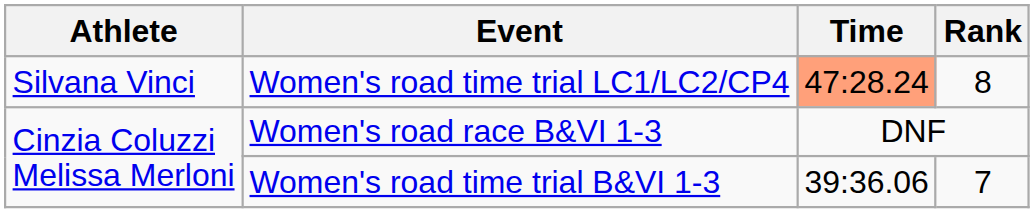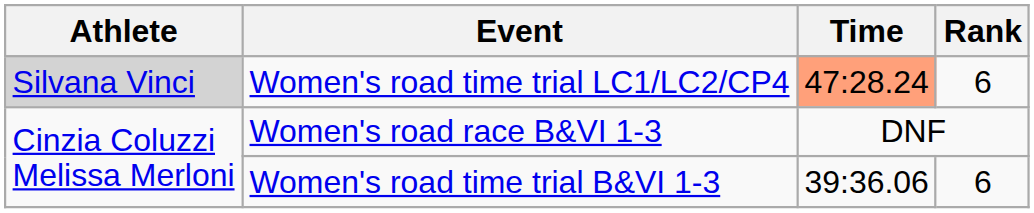 <table class=wikitable style="font-size:90%">
 <tr>
 <th>Athlete</th>
 <th>Event</th>
 <th>Time</th>
 <th>Rank</th>
 </tr>
 <tr>
-<td><a href='#'>Silvana Vinci</a></td>
+<td style="background: lightgrey;"><a href='#'>Silvana Vinci</a></td>
 <td><a href='#'>Women's road time trial LC1/LC2/CP4</a></td>
 <td style="background: lightsalmon; text-align:center;">47:28.24</td>
-<td style="text-align:center;">8</td>
+<td style="text-align:center;">6</td>
 </tr>
 <tr>
 <td rowspan="2"><a href='#'>Cinzia Coluzzi</a><br> <a href='#'>Melissa Merloni</a></td>
 <td><a href='#'>Women's road race B&VI 1-3</a></td>
 <td style="text-align:center;" colspan="2">DNF</td>
 </tr>
 <tr>
 <td><a href='#'>Women's road time trial B&VI 1-3</a></td>
 <td style="text-align:center;">39:36.06</td>
-<td style="text-align:center;">7</td>
+<td style="text-align:center;">6</td>
 </tr>
 </table>
